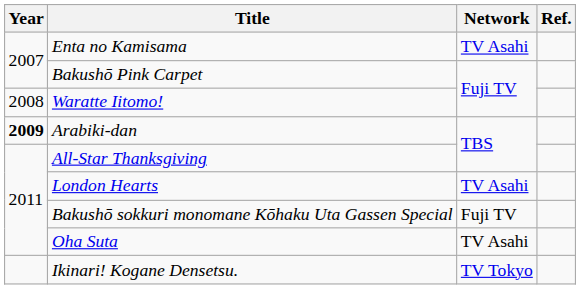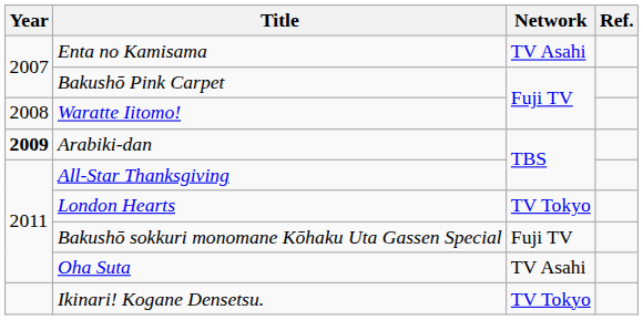 <table class="wikitable">
 <tr>
 <th>Year</th>
 <th>Title</th>
 <th>Network</th>
 <th>Ref.</th>
 </tr>
 <tr>
 <td rowspan="2">2007</td>
 <td><em>Enta no Kamisama</em></td>
 <td><a href='#'>TV Asahi</a></td>
 <td></td>
 </tr>
 <tr>
 <td><em>Bakushō Pink Carpet</em></td>
 <td rowspan="2"><a href='#'>Fuji TV</a></td>
 <td></td>
 </tr>
 <tr>
 <td>2008</td>
 <td><em><a href='#'>Waratte Iitomo!</a></em></td>
 <td></td>
 </tr>
 <tr>
 <td><strong>2009</strong></td>
 <td><em>Arabiki-dan</em></td>
 <td rowspan="2"><a href='#'>TBS</a></td>
 <td></td>
 </tr>
 <tr>
 <td rowspan="4">2011</td>
 <td><em><a href='#'>All-Star Thanksgiving</a></em></td>
 <td></td>
 </tr>
 <tr>
 <td><em><a href='#'>London Hearts</a></em></td>
-<td><a href='#'>TV Asahi</a></td>
+<td><a href='#'>TV Tokyo</a></td>
 <td></td>
 </tr>
 <tr>
 <td><em>Bakushō sokkuri monomane Kōhaku Uta Gassen Special</em></td>
 <td>Fuji TV</td>
 <td></td>
 </tr>
 <tr>
 <td><em><a href='#'>Oha Suta</a></em></td>
 <td>TV Asahi</td>
 <td></td>
 </tr>
 <tr>
 <td></td>
 <td><em>Ikinari! Kogane Densetsu.</em></td>
 <td><a href='#'>TV Tokyo</a></td>
 <td></td>
 </tr>
 </table>
